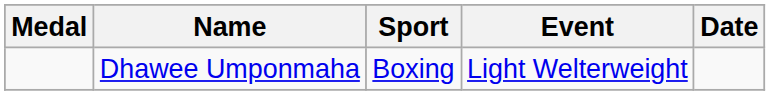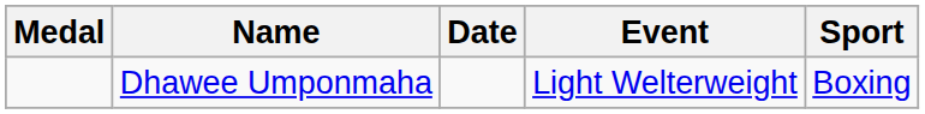 <table class="wikitable sortable" style="font-size: 95%;">
 <tr>
 <th>Medal</th>
 <th>Name</th>
+<th>Date</th>
+<th>Event</th>
 <th>Sport</th>
-<th>Event</th>
-<th>Date</th>
 </tr>
 <tr>
 <td></td>
 <td><a href='#'>Dhawee Umponmaha</a></td>
+<td></td>
+<td><a href='#'>Light Welterweight</a></td>
 <td><a href='#'>Boxing</a></td>
-<td><a href='#'>Light Welterweight</a></td>
-<td></td>
 </tr>
 </table>
